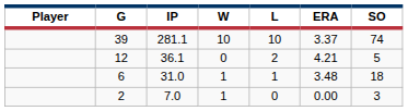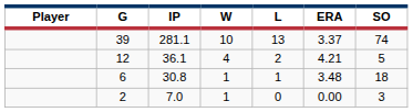 <table class="wikitable sortable">
 <tr>
 <th style="background:#FFFFFF; border-top:#023465 5px solid; border-bottom:#ba313c 5px solid;" width="16%">Player</th>
 <th style="background:#FFFFFF; border-top:#023465 5px solid; border-bottom:#ba313c 5px solid;" width="9%">G</th>
 <th style="background:#FFFFFF; border-top:#023465 5px solid; border-bottom:#ba313c 5px solid;" width="9%">IP</th>
 <th style="background:#FFFFFF; border-top:#023465 5px solid; border-bottom:#ba313c 5px solid;" width="9%">W</th>
 <th style="background:#FFFFFF; border-top:#023465 5px solid; border-bottom:#ba313c 5px solid;" width="9%">L</th>
 <th style="background:#FFFFFF; border-top:#023465 5px solid; border-bottom:#ba313c 5px solid;" width="9%">ERA</th>
 <th style="background:#FFFFFF; border-top:#023465 5px solid; border-bottom:#ba313c 5px solid;" width="9%">SO</th>
 </tr>
 <tr align="center">
 <td></td>
 <td>39</td>
 <td>281.1</td>
 <td>10</td>
-<td>10</td>
+<td>13</td>
 <td>3.37</td>
 <td>74</td>
 </tr>
 <tr align="center">
 <td></td>
 <td>12</td>
 <td>36.1</td>
-<td>0</td>
+<td>4</td>
 <td>2</td>
 <td>4.21</td>
 <td>5</td>
 </tr>
 <tr align="center">
 <td></td>
 <td>6</td>
-<td>31.0</td>
+<td>30.8</td>
 <td>1</td>
 <td>1</td>
 <td>3.48</td>
 <td>18</td>
 </tr>
 <tr align="center">
 <td></td>
 <td>2</td>
 <td>7.0</td>
 <td>1</td>
 <td>0</td>
 <td>0.00</td>
 <td>3</td>
 </tr>
 </table>
